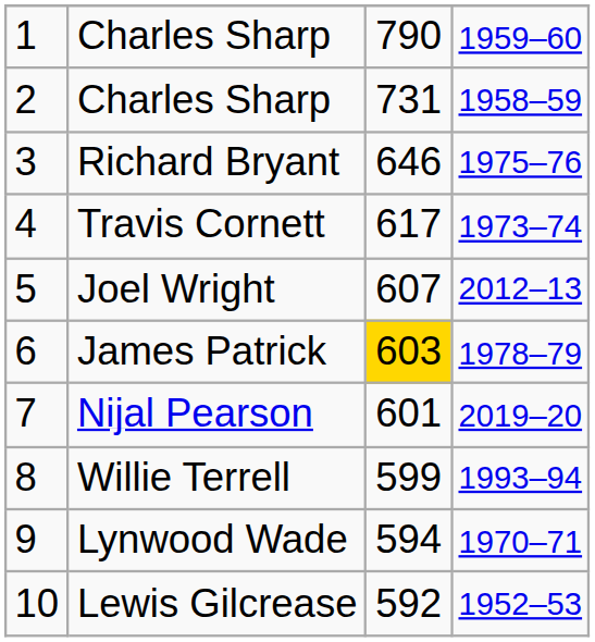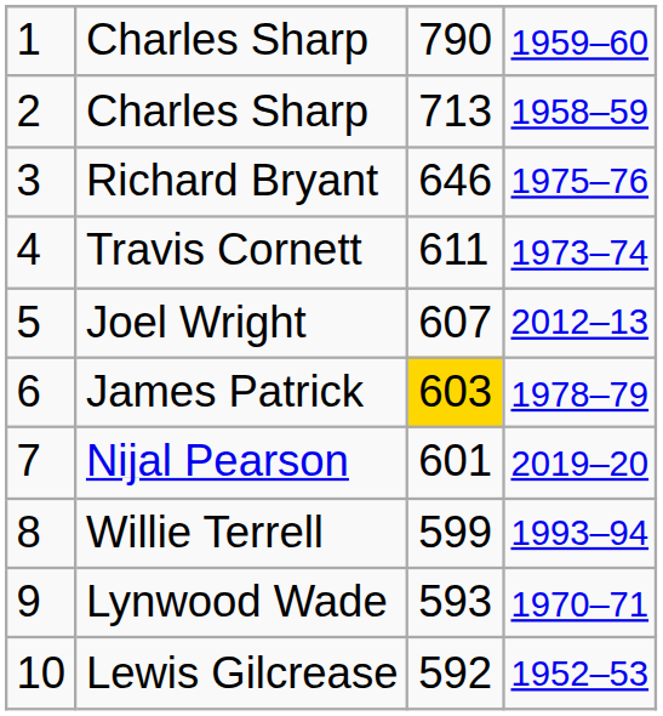 <table class="wikitable">
 <tr>
 </tr>
 <tr>
 <td>1</td>
 <td>Charles Sharp</td>
 <td>790</td>
 <td style="font-size:80%;"><a href='#'>1959–60</a></td>
 </tr>
 <tr>
 <td>2</td>
 <td>Charles Sharp</td>
-<td>731</td>
+<td>713</td>
 <td style="font-size:80%;"><a href='#'>1958–59</a></td>
 </tr>
 <tr>
 <td>3</td>
 <td>Richard Bryant</td>
 <td>646</td>
 <td style="font-size:80%;"><a href='#'>1975–76</a></td>
 </tr>
 <tr>
 <td>4</td>
 <td>Travis Cornett</td>
-<td>617</td>
+<td>611</td>
 <td style="font-size:80%;"><a href='#'>1973–74</a></td>
 </tr>
 <tr>
 <td>5</td>
 <td>Joel Wright</td>
 <td>607</td>
 <td style="font-size:80%;"><a href='#'>2012–13</a></td>
 </tr>
 <tr>
 <td>6</td>
 <td>James Patrick</td>
 <td style="background: gold;">603</td>
 <td style="font-size:80%;"><a href='#'>1978–79</a></td>
 </tr>
 <tr>
 <td>7</td>
 <td><a href='#'>Nijal Pearson</a></td>
 <td>601</td>
 <td style="font-size:80%;"><a href='#'>2019–20</a></td>
 </tr>
 <tr>
 <td>8</td>
 <td>Willie Terrell</td>
 <td>599</td>
 <td style="font-size:80%;"><a href='#'>1993–94</a></td>
 </tr>
 <tr>
 <td>9</td>
 <td>Lynwood Wade</td>
-<td>594</td>
+<td>593</td>
 <td style="font-size:80%;"><a href='#'>1970–71</a></td>
 </tr>
 <tr>
 <td>10</td>
 <td>Lewis Gilcrease</td>
 <td>592</td>
 <td style="font-size:80%;"><a href='#'>1952–53</a></td>
 </tr>
 </table>
